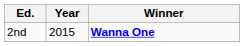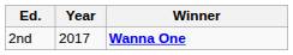 <table class="wikitable">
 <tr align=center>
 <th style="width:50px">Ed.</th>
 <th style="width:50px">Year</th>
 <th style="width:200px">Winner</th>
 </tr>
 <tr>
 <td>2nd</td>
-<td>2015</td>
+<td>2017</td>
 <td><strong><a href='#'>Wanna One</a></strong></td>
 </tr>
 </table>
